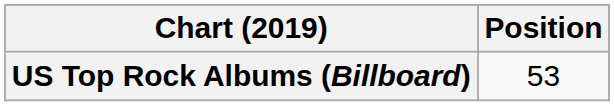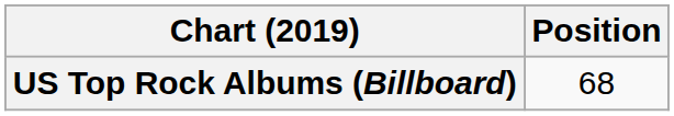 <table class="wikitable plainrowheaders" style="text-align:center">
 <tr>
 <th scope="col">Chart (2019)</th>
 <th scope="col">Position</th>
 </tr>
 <tr>
 <th scope="row">US Top Rock Albums (<em>Billboard</em>)</th>
-<td>53</td>
+<td>68</td>
 </tr>
 </table>
